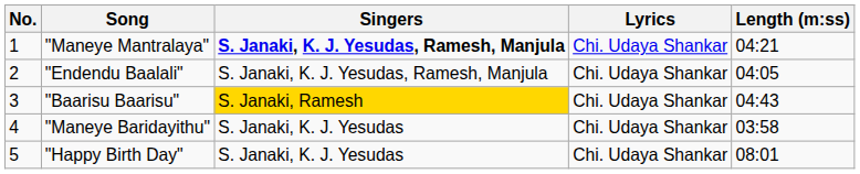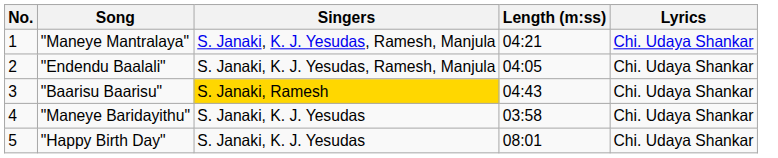 <table class="wikitable" style="font-size:95%;">
 <tr>
 <th>No.</th>
 <th>Song</th>
 <th>Singers</th>
+<th>Length (m:ss)</th>
 <th>Lyrics</th>
-<th>Length (m:ss)</th>
 </tr>
 <tr>
 <td>1</td>
 <td>"Maneye Mantralaya"</td>
-<td><strong><a href='#'>S. Janaki</a>, <a href='#'>K. J. Yesudas</a>, Ramesh, Manjula</strong></td>
+<td><a href='#'>S. Janaki</a>, <a href='#'>K. J. Yesudas</a>, Ramesh, Manjula</td>
+<td>04:21</td>
 <td><a href='#'>Chi. Udaya Shankar</a></td>
-<td>04:21</td>
 </tr>
 <tr>
 <td>2</td>
 <td>"Endendu Baalali"</td>
 <td>S. Janaki, K. J. Yesudas, Ramesh, Manjula</td>
+<td>04:05</td>
 <td>Chi. Udaya Shankar</td>
-<td>04:05</td>
 </tr>
 <tr>
 <td>3</td>
 <td>"Baarisu Baarisu"</td>
 <td style="background: gold;">S. Janaki, Ramesh</td>
+<td>04:43</td>
 <td>Chi. Udaya Shankar</td>
-<td>04:43</td>
 </tr>
 <tr>
 <td>4</td>
 <td>"Maneye Baridayithu"</td>
 <td>S. Janaki, K. J. Yesudas</td>
+<td>03:58</td>
 <td>Chi. Udaya Shankar</td>
-<td>03:58</td>
 </tr>
 <tr>
 <td>5</td>
 <td>"Happy Birth Day"</td>
 <td>S. Janaki, K. J. Yesudas</td>
+<td>08:01</td>
 <td>Chi. Udaya Shankar</td>
-<td>08:01</td>
 </tr>
 </table>
